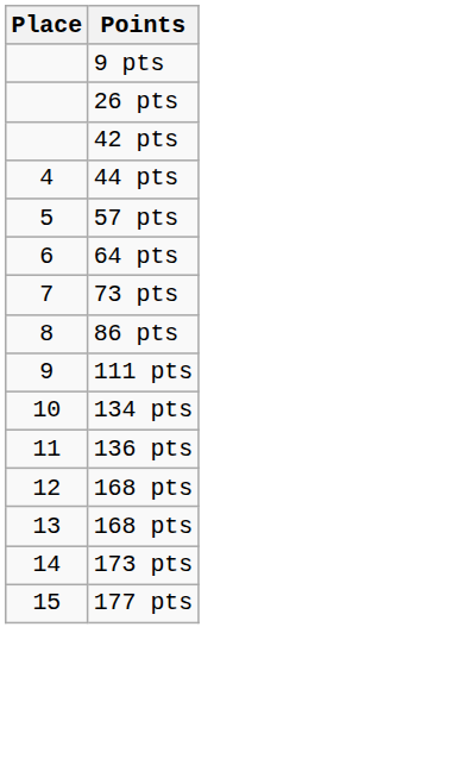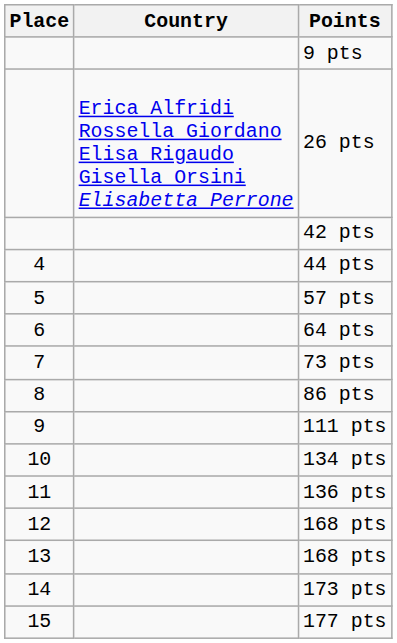 <table class=wikitable>
 <tr>
 <th>Place</th>
+<th>Country</th>
 <th>Points</th>
 </tr>
 <tr>
 <td align=center></td>
+<td></td>
 <td>9 pts</td>
 </tr>
 <tr>
 <td align=center></td>
+<td><br> <a href='#'>Erica Alfridi</a><br><a href='#'>Rossella Giordano</a><br><a href='#'>Elisa Rigaudo</a><br><a href='#'>Gisella Orsini</a><br><em><a href='#'>Elisabetta Perrone</a></em></td>
 <td>26 pts</td>
 </tr>
 <tr>
 <td align=center></td>
+<td></td>
 <td>42 pts</td>
 </tr>
 <tr>
 <td align=center>4</td>
+<td></td>
 <td>44 pts</td>
 </tr>
 <tr>
 <td align=center>5</td>
+<td></td>
 <td>57 pts</td>
 </tr>
 <tr>
 <td align=center>6</td>
+<td></td>
 <td>64 pts</td>
 </tr>
 <tr>
 <td align=center>7</td>
+<td></td>
 <td>73 pts</td>
 </tr>
 <tr>
 <td align=center>8</td>
+<td></td>
 <td>86 pts</td>
 </tr>
 <tr>
 <td align=center>9</td>
+<td></td>
 <td>111 pts</td>
 </tr>
 <tr>
 <td align=center>10</td>
+<td></td>
 <td>134 pts</td>
 </tr>
 <tr>
 <td align=center>11</td>
+<td></td>
 <td>136 pts</td>
 </tr>
 <tr>
 <td align=center>12</td>
+<td></td>
 <td>168 pts</td>
 </tr>
 <tr>
 <td align=center>13</td>
+<td></td>
 <td>168 pts</td>
 </tr>
 <tr>
 <td align=center>14</td>
+<td></td>
 <td>173 pts</td>
 </tr>
 <tr>
 <td align=center>15</td>
+<td></td>
 <td>177 pts</td>
 </tr>
 </table>
